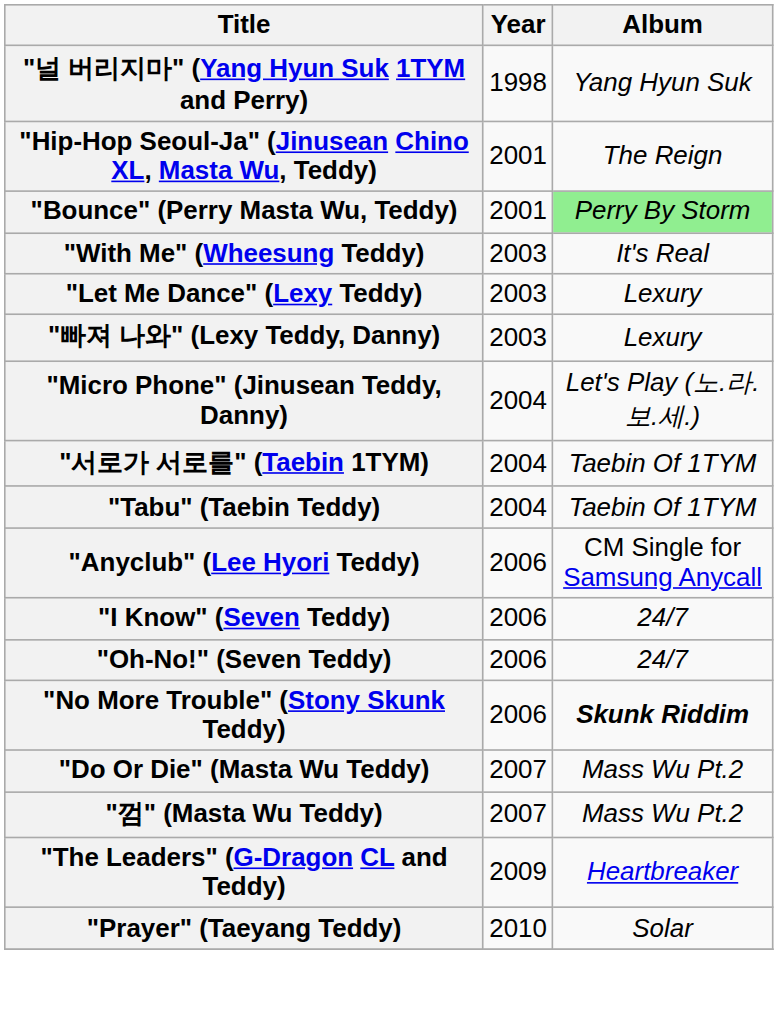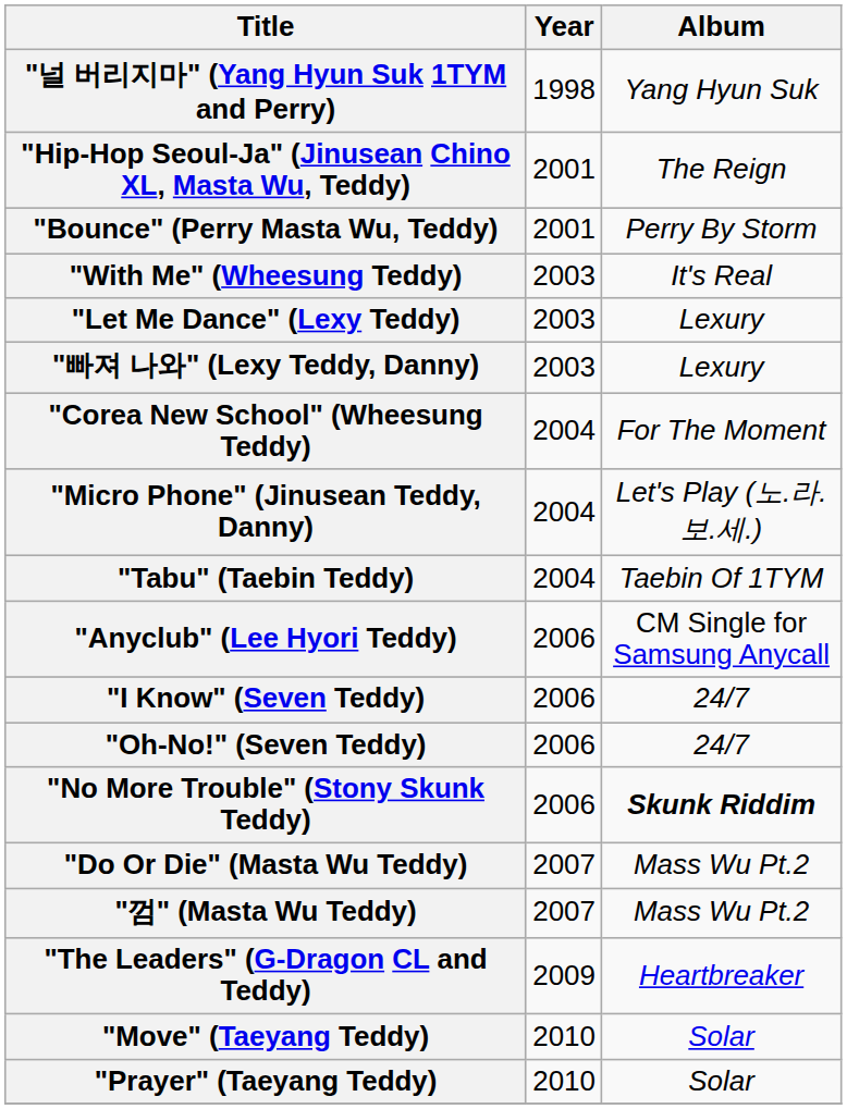 <table class="wikitable plainrowheaders" style="text-align:center">
 <tr>
 <th rowspan="1" style="width:18em;">Title</th>
 <th rowspan="1" style="width:2em;">Year</th>
 <th rowspan="1" style="width:8em;">Album</th>
 </tr>
 <tr>
 <th scope="row">"널 버리지마" (<a href='#'>Yang Hyun Suk</a>  <a href='#'>1TYM</a> and Perry)</th>
 <td>1998</td>
 <td><em>Yang Hyun Suk</em></td>
 </tr>
 <tr>
 <th scope="row">"Hip-Hop Seoul-Ja" (<a href='#'>Jinusean</a>  <a href='#'>Chino XL</a>, <a href='#'>Masta Wu</a>, Teddy)</th>
 <td>2001</td>
 <td><em>The Reign</em></td>
 </tr>
 <tr>
 <th scope="row">"Bounce" (Perry  Masta Wu, Teddy)</th>
 <td>2001</td>
-<td style="background: lightgreen;"><em>Perry By Storm</em></td>
+<td><em>Perry By Storm</em></td>
 </tr>
 <tr>
 <th scope="row">"With Me" (<a href='#'>Wheesung</a>  Teddy)</th>
 <td>2003</td>
 <td><em>It's Real</em></td>
 </tr>
 <tr>
 <th scope="row">"Let Me Dance" (<a href='#'>Lexy</a>  Teddy)</th>
 <td>2003</td>
 <td><em>Lexury</em></td>
 </tr>
 <tr>
 <th scope="row">"빠져 나와" (Lexy  Teddy, Danny)</th>
 <td>2003</td>
 <td><em>Lexury</em></td>
 </tr>
 <tr>
+<th scope="row">"Corea New School" (Wheesung  Teddy)</th>
+<td>2004</td>
+<td><em>For The Moment</em></td>
+</tr>
+<tr>
 <th scope="row">"Micro Phone" (Jinusean  Teddy, Danny)</th>
 <td>2004</td>
 <td><em>Let's Play (노.라.보.세.)</em></td>
-</tr>
-<tr>
-<th scope="row">"서로가 서로를" (<a href='#'>Taebin</a>  1TYM)</th>
-<td>2004</td>
-<td><em>Taebin Of 1TYM</em></td>
 </tr>
 <tr>
 <th scope="row">"Tabu" (Taebin  Teddy)</th>
 <td>2004</td>
 <td><em>Taebin Of 1TYM</em></td>
 </tr>
 <tr>
 <th scope="row">"Anyclub" (<a href='#'>Lee Hyori</a>  Teddy)</th>
 <td>2006</td>
 <td>CM Single for <a href='#'>Samsung Anycall</a></td>
 </tr>
 <tr>
 <th scope="row">"I Know" (<a href='#'>Seven</a>  Teddy)</th>
 <td>2006</td>
 <td><em>24/7</em></td>
 </tr>
 <tr>
 <th scope="row">"Oh-No!" (Seven  Teddy)</th>
 <td>2006</td>
 <td><em>24/7</em></td>
 </tr>
 <tr>
 <th scope="row">"No More Trouble" (<a href='#'>Stony Skunk</a>  Teddy)</th>
 <td>2006</td>
 <td><strong><em>Skunk Riddim</em></strong></td>
 </tr>
 <tr>
 <th scope="row">"Do Or Die" (Masta Wu  Teddy)</th>
 <td>2007</td>
 <td><em>Mass Wu Pt.2</em></td>
 </tr>
 <tr>
 <th scope="row">"껌" (Masta Wu  Teddy)</th>
 <td>2007</td>
 <td><em>Mass Wu Pt.2</em></td>
 </tr>
 <tr>
 <th scope="row">"The Leaders" (<a href='#'>G-Dragon</a>  <a href='#'>CL</a> and Teddy)</th>
 <td>2009</td>
 <td><em><a href='#'>Heartbreaker</a></em></td>
 </tr>
 <tr>
+<th scope="row">"Move" (<a href='#'>Taeyang</a>  Teddy)</th>
+<td>2010</td>
+<td><em><a href='#'>Solar</a></em></td>
+</tr>
+<tr>
 <th scope="row">"Prayer" (Taeyang  Teddy)</th>
 <td>2010</td>
 <td><em>Solar</em></td>
 </tr>
 <tr>
 </tr>
 </table>
